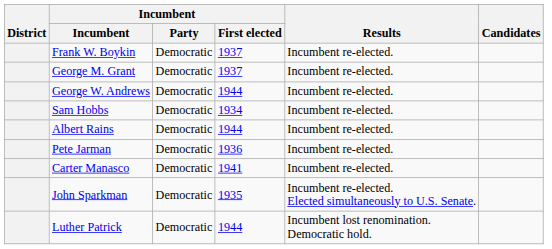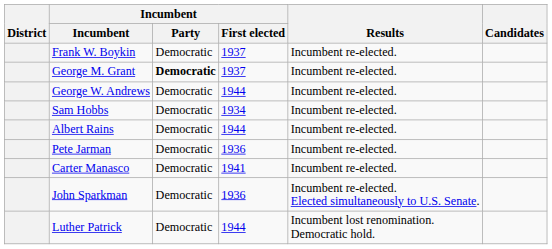 <table class=wikitable>
 <tr valign=bottom>
 <th rowspan=2>District</th>
 <th colspan=3>Incumbent</th>
 <th rowspan=2>Results</th>
 <th rowspan=2>Candidates</th>
 </tr>
 <tr>
 <th>Incumbent</th>
 <th>Party</th>
 <th>First elected</th>
 </tr>
 <tr>
 <th></th>
 <td><a href='#'>Frank W. Boykin</a></td>
 <td>Democratic</td>
 <td><a href='#'>1937 </a></td>
 <td>Incumbent re-elected.</td>
 <td nowrap></td>
 </tr>
 <tr>
 <th></th>
 <td><a href='#'>George M. Grant</a></td>
-<td>Democratic</td>
+<td><strong>Democratic</strong></td>
 <td><a href='#'>1937</a></td>
 <td>Incumbent re-elected.</td>
 <td nowrap></td>
 </tr>
 <tr>
 <th></th>
 <td><a href='#'>George W. Andrews</a></td>
 <td>Democratic</td>
 <td><a href='#'>1944</a></td>
 <td>Incumbent re-elected.</td>
 <td nowrap></td>
 </tr>
 <tr>
 <th></th>
 <td><a href='#'>Sam Hobbs</a></td>
 <td>Democratic</td>
 <td><a href='#'>1934</a></td>
 <td>Incumbent re-elected.</td>
 <td nowrap></td>
 </tr>
 <tr>
 <th></th>
 <td><a href='#'>Albert Rains</a></td>
 <td>Democratic</td>
 <td><a href='#'>1944</a></td>
 <td>Incumbent re-elected.</td>
 <td nowrap></td>
 </tr>
 <tr>
 <th></th>
 <td><a href='#'>Pete Jarman</a></td>
 <td>Democratic</td>
 <td><a href='#'>1936</a></td>
 <td>Incumbent re-elected.</td>
 <td nowrap></td>
 </tr>
 <tr>
 <th></th>
 <td><a href='#'>Carter Manasco</a></td>
 <td>Democratic</td>
 <td><a href='#'>1941 </a></td>
 <td>Incumbent re-elected.</td>
 <td nowrap></td>
 </tr>
 <tr>
 <th></th>
 <td><a href='#'>John Sparkman</a></td>
 <td>Democratic</td>
-<td><a href='#'>1935</a></td>
+<td><a href='#'>1936</a></td>
 <td>Incumbent re-elected.<br><a href='#'>Elected simultaneously to U.S. Senate</a>.</td>
 <td nowrap></td>
 </tr>
 <tr>
 <th></th>
 <td><a href='#'>Luther Patrick</a></td>
 <td>Democratic</td>
 <td><a href='#'>1944</a></td>
 <td>Incumbent lost renomination.<br>Democratic hold.</td>
 <td nowrap></td>
 </tr>
 </table>
